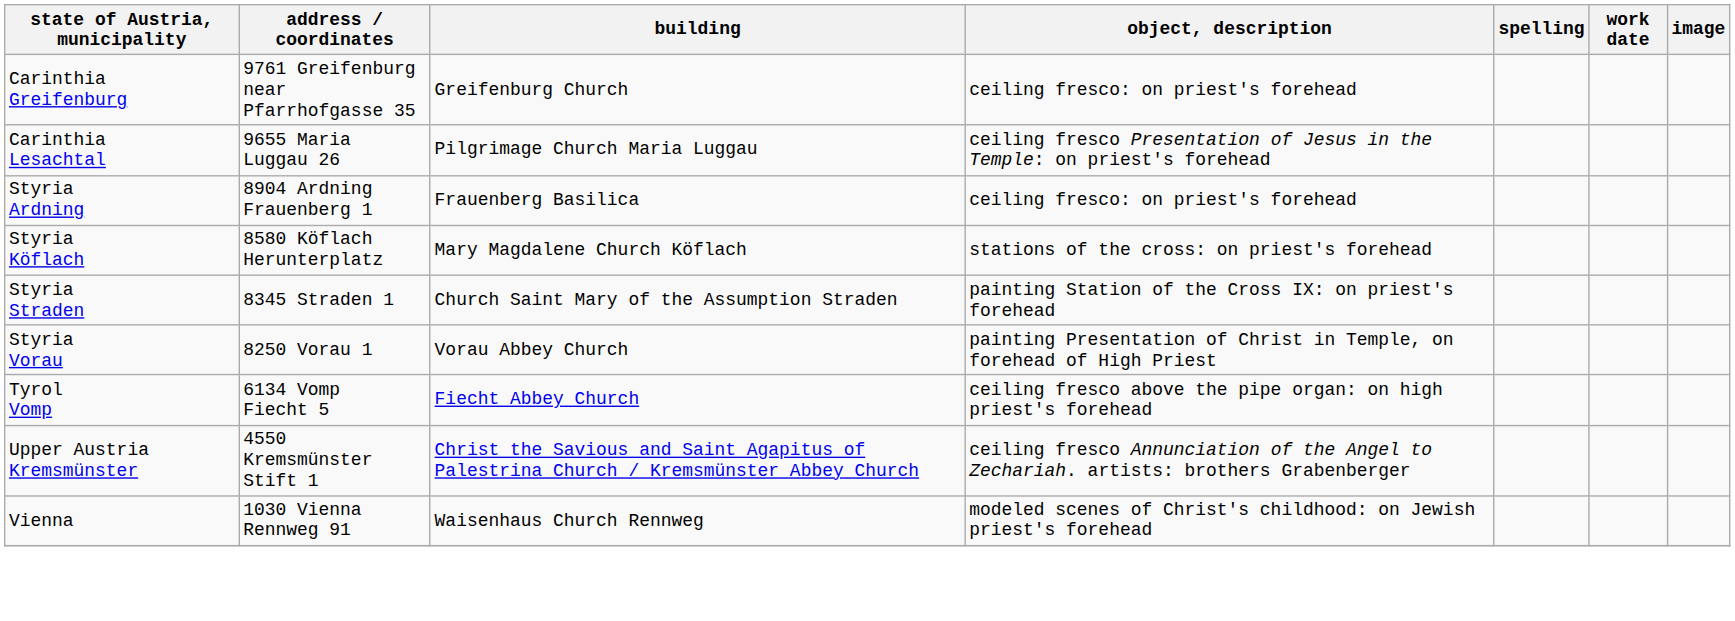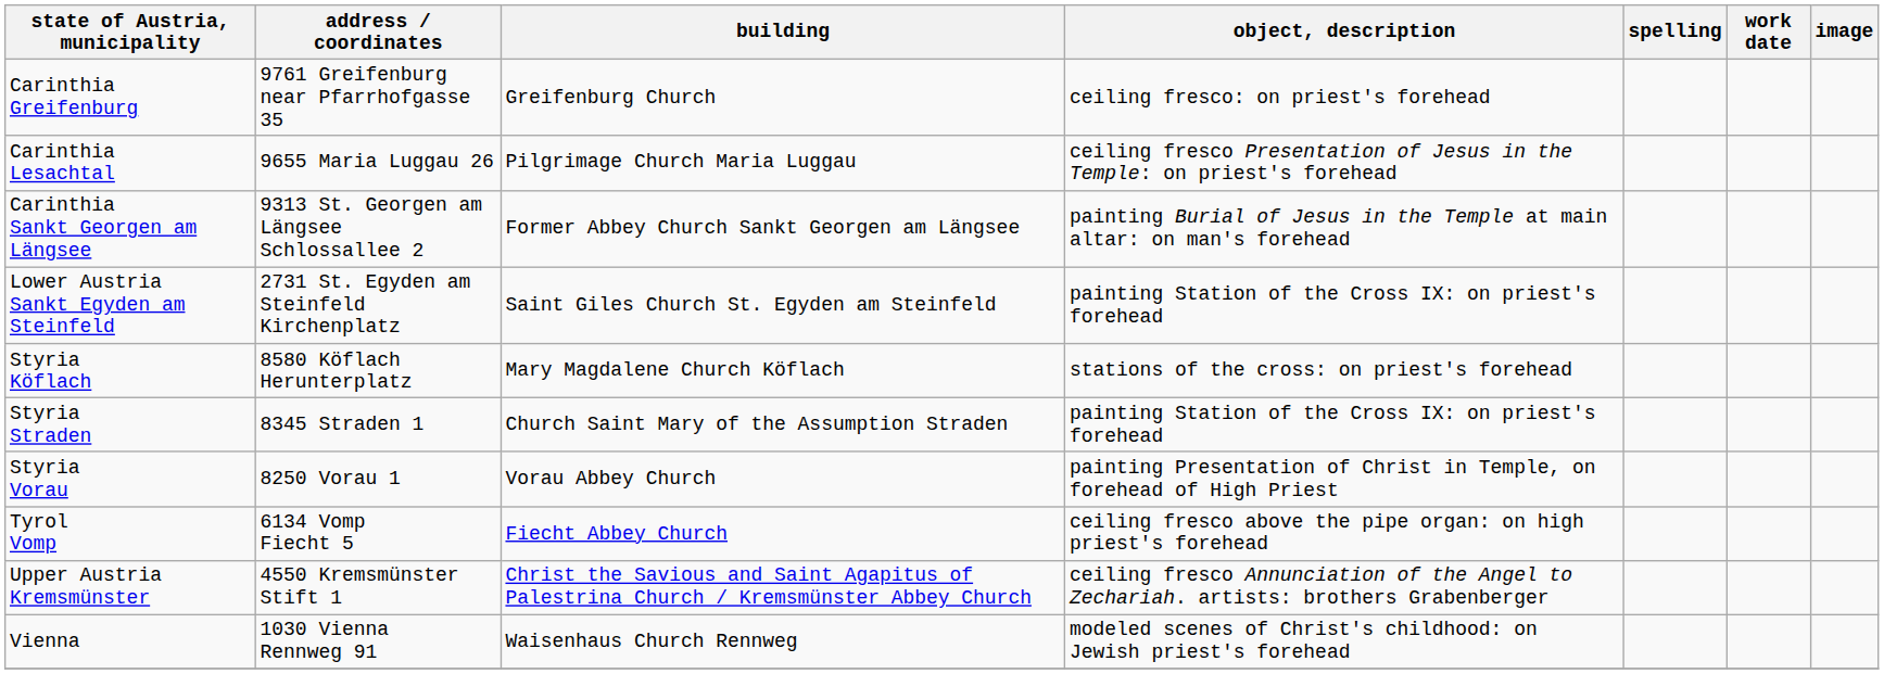 <table class="wikitable sortable">
 <tr>
 <th>state of Austria, municipality</th>
 <th>address / coordinates</th>
 <th>building</th>
 <th>object, description</th>
 <th>spelling</th>
 <th>work date</th>
 <th>image</th>
 </tr>
 <tr>
 <td>Carinthia<br><a href='#'>Greifenburg</a></td>
 <td>9761 Greifenburg<br>near Pfarrhofgasse 35<br></td>
 <td>Greifenburg Church</td>
 <td>ceiling fresco: on priest's forehead</td>
 <td></td>
 <td></td>
 <td></td>
 </tr>
 <tr>
 <td>Carinthia<br><a href='#'>Lesachtal</a></td>
 <td>9655 Maria Luggau 26<br></td>
 <td>Pilgrimage Church Maria Luggau</td>
 <td>ceiling fresco <em>Presentation of Jesus in the Temple</em>: on priest's forehead</td>
 <td></td>
 <td></td>
 <td></td>
 </tr>
 <tr>
-<td>Styria<br><a href='#'>Ardning</a></td>
-<td>8904 Ardning<br>Frauenberg 1<br></td>
-<td>Frauenberg Basilica</td>
-<td>ceiling fresco: on priest's forehead</td>
+<td>Carinthia<br><a href='#'>Sankt Georgen am Längsee</a></td>
+<td>9313 St. Georgen am Längsee<br>Schlossallee 2<br></td>
+<td>Former Abbey Church Sankt Georgen am Längsee</td>
+<td>painting <em>Burial of Jesus in the Temple</em> at main altar: on man's forehead</td>
+<td></td>
+<td></td>
+<td></td>
+</tr>
+<tr>
+<td>Lower Austria<br><a href='#'>Sankt Egyden am Steinfeld</a></td>
+<td>2731 St. Egyden am Steinfeld<br>Kirchenplatz<br></td>
+<td>Saint Giles Church St. Egyden am Steinfeld</td>
+<td>painting Station of the Cross IX: on priest's forehead</td>
 <td></td>
 <td></td>
 <td></td>
 </tr>
 <tr>
 <td>Styria<br><a href='#'>Köflach</a></td>
 <td>8580 Köflach<br>Herunterplatz<br></td>
 <td>Mary Magdalene Church Köflach</td>
 <td>stations of the cross: on priest's forehead</td>
 <td></td>
 <td></td>
 <td></td>
 </tr>
 <tr>
 <td>Styria<br><a href='#'>Straden</a></td>
 <td>8345 Straden 1<br></td>
 <td>Church Saint Mary of the Assumption Straden</td>
 <td>painting Station of the Cross IX: on priest's forehead</td>
 <td></td>
 <td></td>
 <td></td>
 </tr>
 <tr>
 <td>Styria<br><a href='#'>Vorau</a></td>
 <td>8250 Vorau 1<br></td>
 <td>Vorau Abbey Church</td>
 <td>painting Presentation of Christ in Temple, on forehead of High Priest</td>
 <td></td>
 <td></td>
 <td></td>
 </tr>
 <tr>
 <td>Tyrol<br><a href='#'>Vomp</a></td>
 <td>6134 Vomp<br>Fiecht 5<br></td>
 <td><a href='#'>Fiecht Abbey Church</a></td>
 <td>ceiling fresco above the pipe organ: on high priest's forehead</td>
 <td></td>
 <td></td>
 <td></td>
 </tr>
 <tr>
 <td>Upper Austria<br><a href='#'>Kremsmünster</a></td>
 <td>4550 Kremsmünster<br>Stift 1<br></td>
 <td><a href='#'>Christ the Savious and Saint Agapitus of Palestrina Church / Kremsmünster Abbey Church</a></td>
 <td>ceiling fresco <em>Annunciation of the Angel to Zechariah</em>. artists: brothers Grabenberger</td>
 <td></td>
 <td></td>
 <td></td>
 </tr>
 <tr>
 <td>Vienna</td>
 <td>1030 Vienna<br>Rennweg 91<br></td>
 <td>Waisenhaus Church Rennweg</td>
 <td>modeled scenes of Christ's childhood: on Jewish priest's forehead</td>
 <td></td>
 <td></td>
 <td></td>
 </tr>
 <tr>
 </tr>
 </table>
